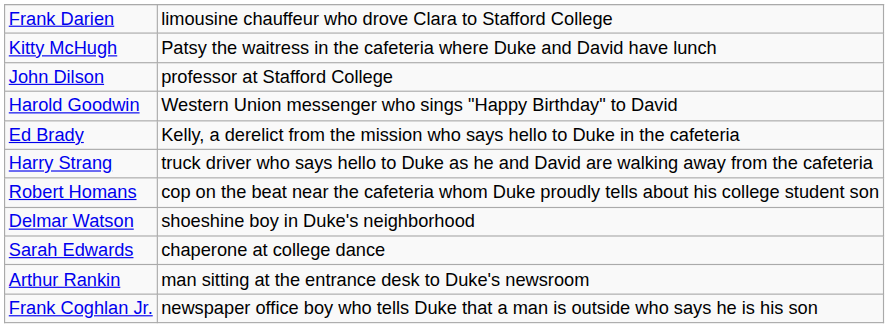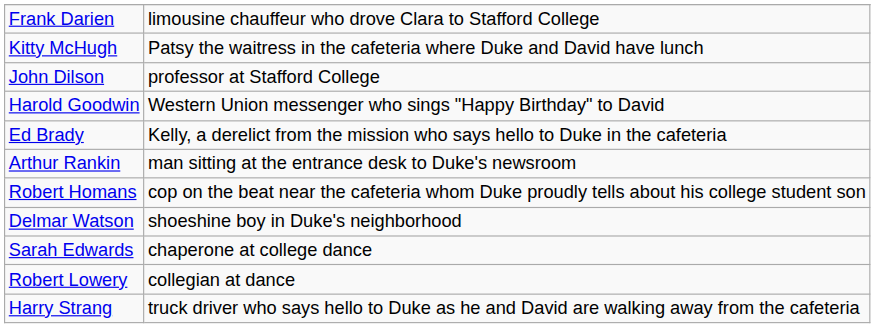 <table class=wikitable>
 <tr>
 </tr>
 <tr>
 <td><a href='#'>Frank Darien</a></td>
 <td>limousine chauffeur who drove Clara to Stafford College</td>
 </tr>
 <tr>
 <td><a href='#'>Kitty McHugh</a></td>
 <td>Patsy the waitress in the cafeteria where Duke and David have lunch</td>
 </tr>
 <tr>
 <td><a href='#'>John Dilson</a></td>
 <td>professor at Stafford College</td>
 </tr>
 <tr>
 <td><a href='#'>Harold Goodwin</a></td>
 <td>Western Union messenger who sings "Happy Birthday" to David</td>
 </tr>
 <tr>
 <td><a href='#'>Ed Brady</a></td>
 <td>Kelly, a derelict from the mission who says hello to Duke in the cafeteria</td>
 </tr>
 <tr>
-<td><a href='#'>Harry Strang</a></td>
-<td>truck driver who says hello to Duke as he and David are walking away from the cafeteria</td>
+<td><a href='#'>Arthur Rankin</a></td>
+<td>man sitting at the entrance desk to Duke's newsroom</td>
 </tr>
 <tr>
 <td><a href='#'>Robert Homans</a></td>
 <td>cop on the beat near the cafeteria whom Duke proudly tells about his college student son</td>
 </tr>
 <tr>
 <td><a href='#'>Delmar Watson</a></td>
 <td>shoeshine boy in Duke's neighborhood</td>
 </tr>
 <tr>
 <td><a href='#'>Sarah Edwards</a></td>
 <td>chaperone at college dance</td>
 </tr>
 <tr>
-<td><a href='#'>Arthur Rankin</a></td>
-<td>man sitting at the entrance desk to Duke's newsroom</td>
+<td><a href='#'>Robert Lowery</a></td>
+<td>collegian at dance</td>
 </tr>
 <tr>
-<td><a href='#'>Frank Coghlan Jr.</a></td>
-<td>newspaper office boy who tells Duke that a man is outside who says he is his son</td>
+<td><a href='#'>Harry Strang</a></td>
+<td>truck driver who says hello to Duke as he and David are walking away from the cafeteria</td>
 </tr>
 </table>
